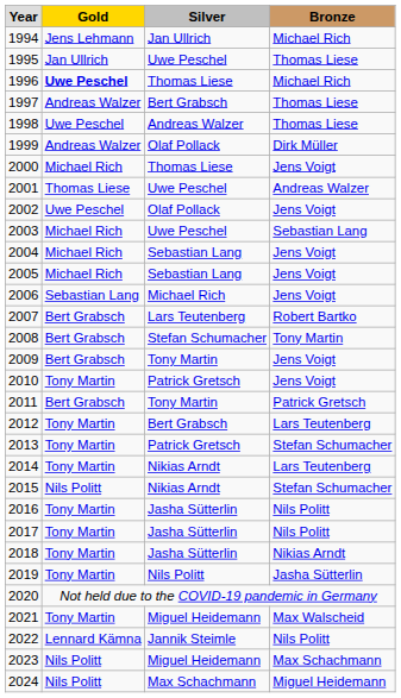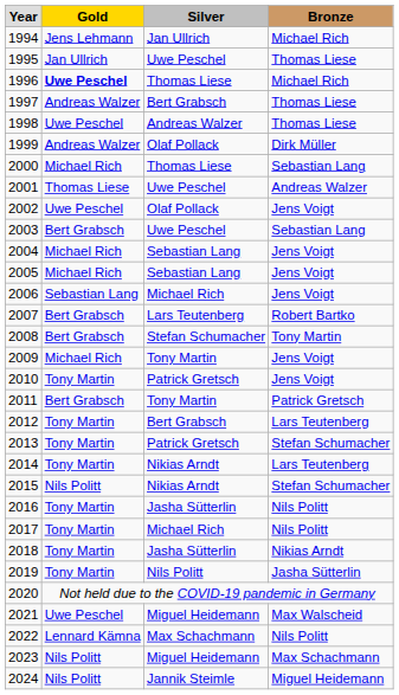 <table class="wikitable sortable" style="font-size:95%">
 <tr style="text-align:center; background:#e4e4e4; font-weight:bold;">
 <td style="background:#ddd; ">Year</td>
 <td style="background:gold; ">Gold</td>
 <td style="background:silver; ">Silver</td>
 <td style="background:#c96; ">Bronze</td>
 </tr>
 <tr>
 <td>1994</td>
 <td><a href='#'>Jens Lehmann</a></td>
 <td><a href='#'>Jan Ullrich</a></td>
 <td><a href='#'>Michael Rich</a></td>
 </tr>
 <tr>
 <td>1995</td>
 <td><a href='#'>Jan Ullrich</a></td>
 <td><a href='#'>Uwe Peschel</a></td>
 <td><a href='#'>Thomas Liese</a></td>
 </tr>
 <tr>
 <td>1996</td>
 <td><strong><a href='#'>Uwe Peschel</a></strong></td>
 <td><a href='#'>Thomas Liese</a></td>
 <td><a href='#'>Michael Rich</a></td>
 </tr>
 <tr>
 <td>1997</td>
 <td><a href='#'>Andreas Walzer</a></td>
 <td><a href='#'>Bert Grabsch</a></td>
 <td><a href='#'>Thomas Liese</a></td>
 </tr>
 <tr>
 <td>1998</td>
 <td><a href='#'>Uwe Peschel</a></td>
 <td><a href='#'>Andreas Walzer</a></td>
 <td><a href='#'>Thomas Liese</a></td>
 </tr>
 <tr>
 <td>1999</td>
 <td><a href='#'>Andreas Walzer</a></td>
 <td><a href='#'>Olaf Pollack</a></td>
 <td><a href='#'>Dirk Müller</a></td>
 </tr>
 <tr>
 <td>2000</td>
 <td><a href='#'>Michael Rich</a></td>
 <td><a href='#'>Thomas Liese</a></td>
-<td><a href='#'>Jens Voigt</a></td>
+<td><a href='#'>Sebastian Lang</a></td>
 </tr>
 <tr>
 <td>2001</td>
 <td><a href='#'>Thomas Liese</a></td>
 <td><a href='#'>Uwe Peschel</a></td>
 <td><a href='#'>Andreas Walzer</a></td>
 </tr>
 <tr>
 <td>2002</td>
 <td><a href='#'>Uwe Peschel</a></td>
 <td><a href='#'>Olaf Pollack</a></td>
 <td><a href='#'>Jens Voigt</a></td>
 </tr>
 <tr>
 <td>2003</td>
-<td><a href='#'>Michael Rich</a></td>
+<td><a href='#'>Bert Grabsch</a></td>
 <td><a href='#'>Uwe Peschel</a></td>
 <td><a href='#'>Sebastian Lang</a></td>
 </tr>
 <tr>
 <td>2004</td>
 <td><a href='#'>Michael Rich</a></td>
 <td><a href='#'>Sebastian Lang</a></td>
 <td><a href='#'>Jens Voigt</a></td>
 </tr>
 <tr>
 <td>2005</td>
 <td><a href='#'>Michael Rich</a></td>
 <td><a href='#'>Sebastian Lang</a></td>
 <td><a href='#'>Jens Voigt</a></td>
 </tr>
 <tr>
 <td>2006</td>
 <td><a href='#'>Sebastian Lang</a></td>
 <td><a href='#'>Michael Rich</a></td>
 <td><a href='#'>Jens Voigt</a></td>
 </tr>
 <tr>
 <td>2007</td>
 <td><a href='#'>Bert Grabsch</a></td>
 <td><a href='#'>Lars Teutenberg</a></td>
 <td><a href='#'>Robert Bartko</a></td>
 </tr>
 <tr>
 <td>2008</td>
 <td><a href='#'>Bert Grabsch</a></td>
 <td><a href='#'>Stefan Schumacher</a></td>
 <td><a href='#'>Tony Martin</a></td>
 </tr>
 <tr>
 <td>2009</td>
-<td><a href='#'>Bert Grabsch</a></td>
+<td><a href='#'>Michael Rich</a></td>
 <td><a href='#'>Tony Martin</a></td>
 <td><a href='#'>Jens Voigt</a></td>
 </tr>
 <tr>
 <td>2010</td>
 <td><a href='#'>Tony Martin</a></td>
 <td><a href='#'>Patrick Gretsch</a></td>
 <td><a href='#'>Jens Voigt</a></td>
 </tr>
 <tr>
 <td>2011</td>
 <td><a href='#'>Bert Grabsch</a></td>
 <td><a href='#'>Tony Martin</a></td>
 <td><a href='#'>Patrick Gretsch</a></td>
 </tr>
 <tr>
 <td>2012</td>
 <td><a href='#'>Tony Martin</a></td>
 <td><a href='#'>Bert Grabsch</a></td>
 <td><a href='#'>Lars Teutenberg</a></td>
 </tr>
 <tr>
 <td>2013</td>
 <td><a href='#'>Tony Martin</a></td>
 <td><a href='#'>Patrick Gretsch</a></td>
 <td><a href='#'>Stefan Schumacher</a></td>
 </tr>
 <tr>
 <td>2014</td>
 <td><a href='#'>Tony Martin</a></td>
 <td><a href='#'>Nikias Arndt</a></td>
 <td><a href='#'>Lars Teutenberg</a></td>
 </tr>
 <tr>
 <td>2015</td>
 <td><a href='#'>Nils Politt</a></td>
 <td><a href='#'>Nikias Arndt</a></td>
 <td><a href='#'>Stefan Schumacher</a></td>
 </tr>
 <tr>
 <td>2016</td>
 <td><a href='#'>Tony Martin</a></td>
 <td><a href='#'>Jasha Sütterlin</a></td>
 <td><a href='#'>Nils Politt</a></td>
 </tr>
 <tr>
 <td>2017</td>
 <td><a href='#'>Tony Martin</a></td>
-<td><a href='#'>Jasha Sütterlin</a></td>
+<td><a href='#'>Michael Rich</a></td>
 <td><a href='#'>Nils Politt</a></td>
 </tr>
 <tr>
 <td>2018</td>
 <td><a href='#'>Tony Martin</a></td>
 <td><a href='#'>Jasha Sütterlin</a></td>
 <td><a href='#'>Nikias Arndt</a></td>
 </tr>
 <tr>
 <td>2019</td>
 <td><a href='#'>Tony Martin</a></td>
 <td><a href='#'>Nils Politt</a></td>
 <td><a href='#'>Jasha Sütterlin</a></td>
 </tr>
 <tr>
 <td>2020</td>
 <td colspan="3" style=text-align:center;><em>Not held due to the <a href='#'>COVID-19 pandemic in Germany</a></em></td>
 </tr>
 <tr>
 <td>2021</td>
-<td><a href='#'>Tony Martin</a></td>
+<td><a href='#'>Uwe Peschel</a></td>
 <td><a href='#'>Miguel Heidemann</a></td>
 <td><a href='#'>Max Walscheid</a></td>
 </tr>
 <tr>
 <td>2022</td>
 <td><a href='#'>Lennard Kämna</a></td>
-<td><a href='#'>Jannik Steimle</a></td>
+<td><a href='#'>Max Schachmann</a></td>
 <td><a href='#'>Nils Politt</a></td>
 </tr>
 <tr>
 <td>2023</td>
 <td><a href='#'>Nils Politt</a></td>
 <td><a href='#'>Miguel Heidemann</a></td>
 <td><a href='#'>Max Schachmann</a></td>
 </tr>
 <tr>
 <td>2024</td>
 <td><a href='#'>Nils Politt</a></td>
-<td><a href='#'>Max Schachmann</a></td>
+<td><a href='#'>Jannik Steimle</a></td>
 <td><a href='#'>Miguel Heidemann</a></td>
 </tr>
 </table>
